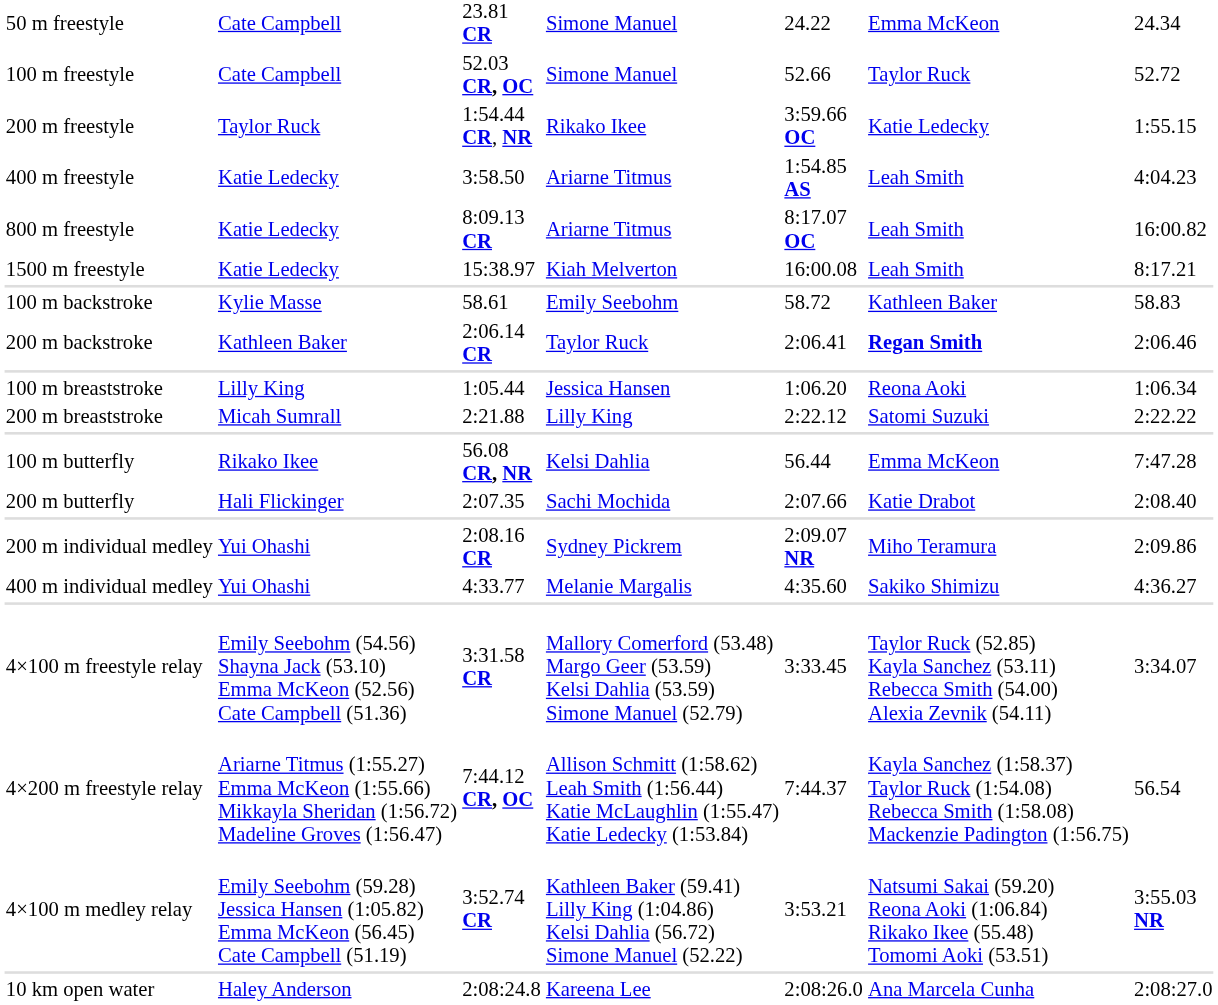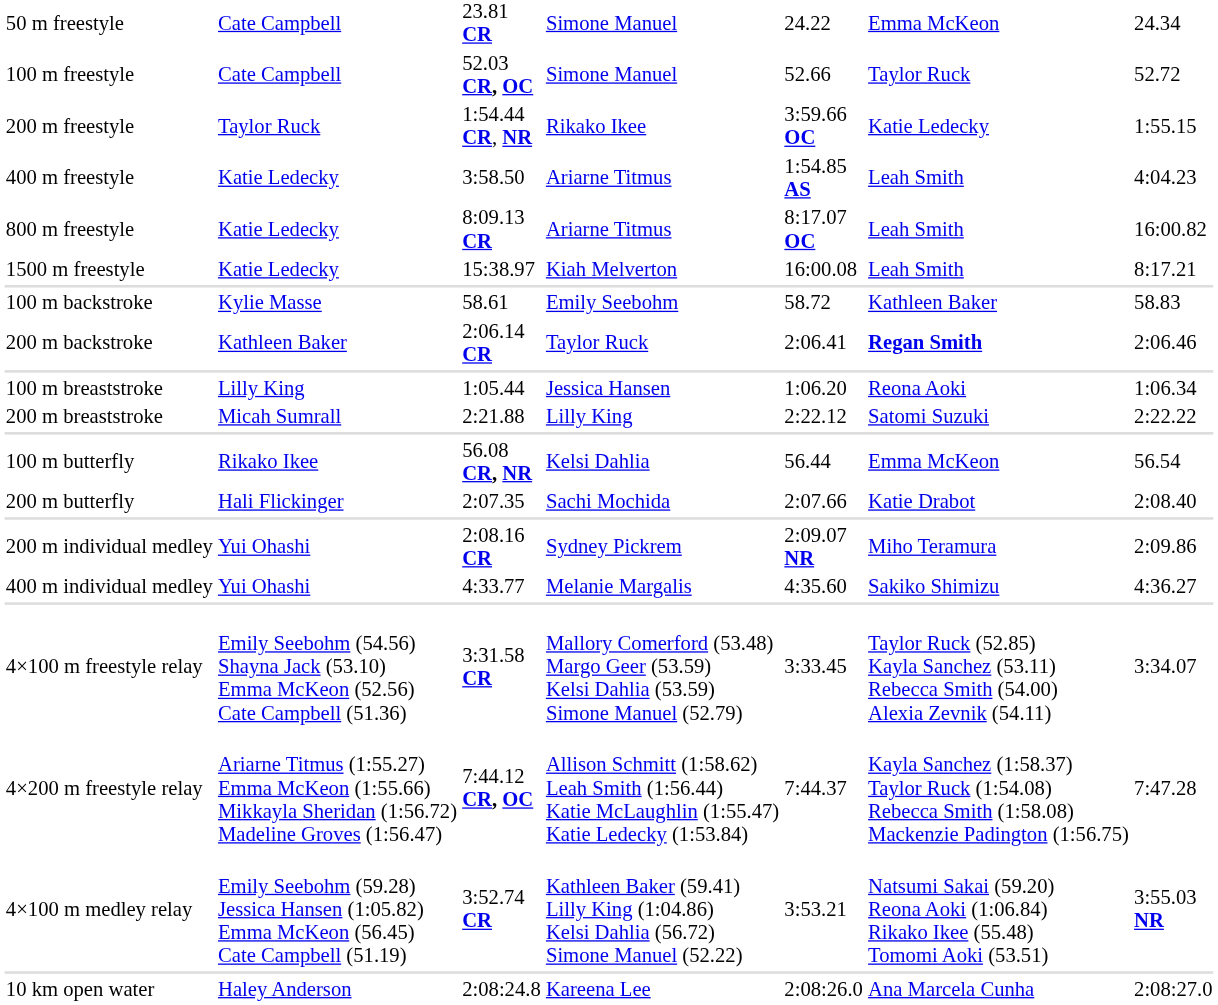 <table>
 <tr>
 <td>50 m freestyle<br></td>
 <td><a href='#'>Cate Campbell</a><br></td>
 <td>23.81<br><strong><a href='#'>CR</a></strong></td>
 <td><a href='#'>Simone Manuel</a><br></td>
 <td>24.22</td>
 <td><a href='#'>Emma McKeon</a><br></td>
 <td>24.34</td>
 </tr>
 <tr>
 <td>100 m freestyle<br></td>
 <td><a href='#'>Cate Campbell</a><br></td>
 <td>52.03<br><strong><a href='#'>CR</a>, <a href='#'>OC</a></strong></td>
 <td><a href='#'>Simone Manuel</a><br></td>
 <td>52.66</td>
 <td><a href='#'>Taylor Ruck</a><br></td>
 <td>52.72</td>
 </tr>
 <tr>
 <td>200 m freestyle<br></td>
 <td><a href='#'>Taylor Ruck</a><br></td>
 <td>1:54.44<br><strong><a href='#'>CR</a></strong>, <strong><a href='#'>NR</a></strong></td>
 <td><a href='#'>Rikako Ikee</a><br></td>
 <td>3:59.66<br><strong><a href='#'>OC</a></strong></td>
 <td><a href='#'>Katie Ledecky</a><br></td>
 <td>1:55.15</td>
 </tr>
 <tr>
 <td>400 m freestyle<br></td>
 <td><a href='#'>Katie Ledecky</a><br></td>
 <td>3:58.50</td>
 <td><a href='#'>Ariarne Titmus</a><br></td>
 <td>1:54.85<br><strong><a href='#'>AS</a></strong></td>
 <td><a href='#'>Leah Smith</a><br></td>
 <td>4:04.23</td>
 </tr>
 <tr>
 <td>800 m freestyle<br></td>
 <td><a href='#'>Katie Ledecky</a><br></td>
 <td>8:09.13<br><strong><a href='#'>CR</a></strong></td>
 <td><a href='#'>Ariarne Titmus</a><br></td>
 <td>8:17.07<br><strong><a href='#'>OC</a></strong></td>
 <td><a href='#'>Leah Smith</a><br></td>
 <td>16:00.82</td>
 </tr>
 <tr>
 <td>1500 m freestyle<br></td>
 <td><a href='#'>Katie Ledecky</a><br></td>
 <td>15:38.97</td>
 <td><a href='#'>Kiah Melverton</a><br></td>
 <td>16:00.08</td>
 <td><a href='#'>Leah Smith</a><br></td>
 <td>8:17.21</td>
 </tr>
 <tr bgcolor=#DDDDDD>
 <td colspan=7></td>
 </tr>
 <tr>
 <td>100 m backstroke<br></td>
 <td><a href='#'>Kylie Masse</a><br></td>
 <td>58.61</td>
 <td><a href='#'>Emily Seebohm</a><br></td>
 <td>58.72</td>
 <td><a href='#'>Kathleen Baker</a><br></td>
 <td>58.83</td>
 </tr>
 <tr>
 <td>200 m backstroke<br></td>
 <td><a href='#'>Kathleen Baker</a><br></td>
 <td>2:06.14<br><strong><a href='#'>CR</a></strong></td>
 <td><a href='#'>Taylor Ruck</a><br></td>
 <td>2:06.41</td>
 <td><strong><a href='#'>Regan Smith</a><br></strong></td>
 <td>2:06.46</td>
 </tr>
 <tr bgcolor=#DDDDDD>
 <td colspan=7></td>
 </tr>
 <tr>
 <td>100 m breaststroke<br></td>
 <td><a href='#'>Lilly King</a><br></td>
 <td>1:05.44</td>
 <td><a href='#'>Jessica Hansen</a><br></td>
 <td>1:06.20</td>
 <td><a href='#'>Reona Aoki</a><br></td>
 <td>1:06.34</td>
 </tr>
 <tr>
 <td>200 m breaststroke<br></td>
 <td><a href='#'>Micah Sumrall</a><br></td>
 <td>2:21.88</td>
 <td><a href='#'>Lilly King</a><br></td>
 <td>2:22.12</td>
 <td><a href='#'>Satomi Suzuki</a><br></td>
 <td>2:22.22</td>
 </tr>
 <tr bgcolor=#DDDDDD>
 <td colspan=7></td>
 </tr>
 <tr>
 <td>100 m butterfly<br></td>
 <td><a href='#'>Rikako Ikee</a><br></td>
 <td>56.08<br><strong><a href='#'>CR</a>, <a href='#'>NR</a></strong></td>
 <td><a href='#'>Kelsi Dahlia</a><br></td>
 <td>56.44</td>
 <td><a href='#'>Emma McKeon</a><br></td>
-<td>7:47.28</td>
+<td>56.54</td>
 </tr>
 <tr>
 <td>200 m butterfly<br></td>
 <td><a href='#'>Hali Flickinger</a><br></td>
 <td>2:07.35</td>
 <td><a href='#'>Sachi Mochida</a><br></td>
 <td>2:07.66</td>
 <td><a href='#'>Katie Drabot</a><br></td>
 <td>2:08.40</td>
 </tr>
 <tr bgcolor=#DDDDDD>
 <td colspan=7></td>
 </tr>
 <tr>
 <td>200 m individual medley<br></td>
 <td><a href='#'>Yui Ohashi</a><br></td>
 <td>2:08.16<br><strong><a href='#'>CR</a></strong></td>
 <td><a href='#'>Sydney Pickrem</a><br></td>
 <td>2:09.07<br><strong><a href='#'>NR</a></strong></td>
 <td><a href='#'>Miho Teramura</a><br></td>
 <td>2:09.86</td>
 </tr>
 <tr>
 <td>400 m individual medley<br></td>
 <td><a href='#'>Yui Ohashi</a><br></td>
 <td>4:33.77</td>
 <td><a href='#'>Melanie Margalis</a><br></td>
 <td>4:35.60</td>
 <td><a href='#'>Sakiko Shimizu</a><br></td>
 <td>4:36.27</td>
 </tr>
 <tr bgcolor=#DDDDDD>
 <td colspan=7></td>
 </tr>
 <tr>
 <td>4×100 m freestyle relay<br></td>
 <td><br><a href='#'>Emily Seebohm</a> (54.56)<br><a href='#'>Shayna Jack</a> (53.10)<br><a href='#'>Emma McKeon</a> (52.56)<br><a href='#'>Cate Campbell</a> (51.36)</td>
 <td>3:31.58<br><strong><a href='#'>CR</a></strong></td>
 <td><br><a href='#'>Mallory Comerford</a> (53.48)<br><a href='#'>Margo Geer</a> (53.59)<br><a href='#'>Kelsi Dahlia</a> (53.59)<br><a href='#'>Simone Manuel</a> (52.79)</td>
 <td>3:33.45</td>
 <td><br><a href='#'>Taylor Ruck</a> (52.85)<br><a href='#'>Kayla Sanchez</a> (53.11)<br><a href='#'>Rebecca Smith</a> (54.00)<br><a href='#'>Alexia Zevnik</a> (54.11)</td>
 <td>3:34.07</td>
 </tr>
 <tr>
 <td>4×200 m freestyle relay<br></td>
 <td><br><a href='#'>Ariarne Titmus</a> (1:55.27)<br><a href='#'>Emma McKeon</a> (1:55.66)<br><a href='#'>Mikkayla Sheridan</a> (1:56.72)<br><a href='#'>Madeline Groves</a> (1:56.47)</td>
 <td>7:44.12<br><strong><a href='#'>CR</a>, <a href='#'>OC</a></strong></td>
 <td><br><a href='#'>Allison Schmitt</a> (1:58.62)<br><a href='#'>Leah Smith</a> (1:56.44)<br><a href='#'>Katie McLaughlin</a> (1:55.47)<br><a href='#'>Katie Ledecky</a> (1:53.84)</td>
 <td>7:44.37</td>
 <td><br><a href='#'>Kayla Sanchez</a> (1:58.37)<br><a href='#'>Taylor Ruck</a> (1:54.08)<br><a href='#'>Rebecca Smith</a> (1:58.08)<br><a href='#'>Mackenzie Padington</a> (1:56.75)</td>
-<td>56.54</td>
+<td>7:47.28</td>
 </tr>
 <tr>
 <td>4×100 m medley relay<br></td>
 <td><br><a href='#'>Emily Seebohm</a> (59.28)<br><a href='#'>Jessica Hansen</a> (1:05.82)<br><a href='#'>Emma McKeon</a> (56.45)<br><a href='#'>Cate Campbell</a> (51.19)</td>
 <td>3:52.74<br><strong><a href='#'>CR</a></strong></td>
 <td><br><a href='#'>Kathleen Baker</a> (59.41)<br><a href='#'>Lilly King</a> (1:04.86)<br><a href='#'>Kelsi Dahlia</a> (56.72)<br><a href='#'>Simone Manuel</a> (52.22)</td>
 <td>3:53.21</td>
 <td><br><a href='#'>Natsumi Sakai</a> (59.20)<br><a href='#'>Reona Aoki</a> (1:06.84)<br><a href='#'>Rikako Ikee</a> (55.48)<br><a href='#'>Tomomi Aoki</a> (53.51)</td>
 <td>3:55.03<br><strong><a href='#'>NR</a></strong></td>
 </tr>
 <tr bgcolor=#DDDDDD>
 <td colspan=7></td>
 </tr>
 <tr>
 <td>10 km open water<br></td>
 <td><a href='#'>Haley Anderson</a><br></td>
 <td>2:08:24.8</td>
 <td><a href='#'>Kareena Lee</a><br></td>
 <td>2:08:26.0</td>
 <td><a href='#'>Ana Marcela Cunha</a><br></td>
 <td>2:08:27.0</td>
 </tr>
 </table>
